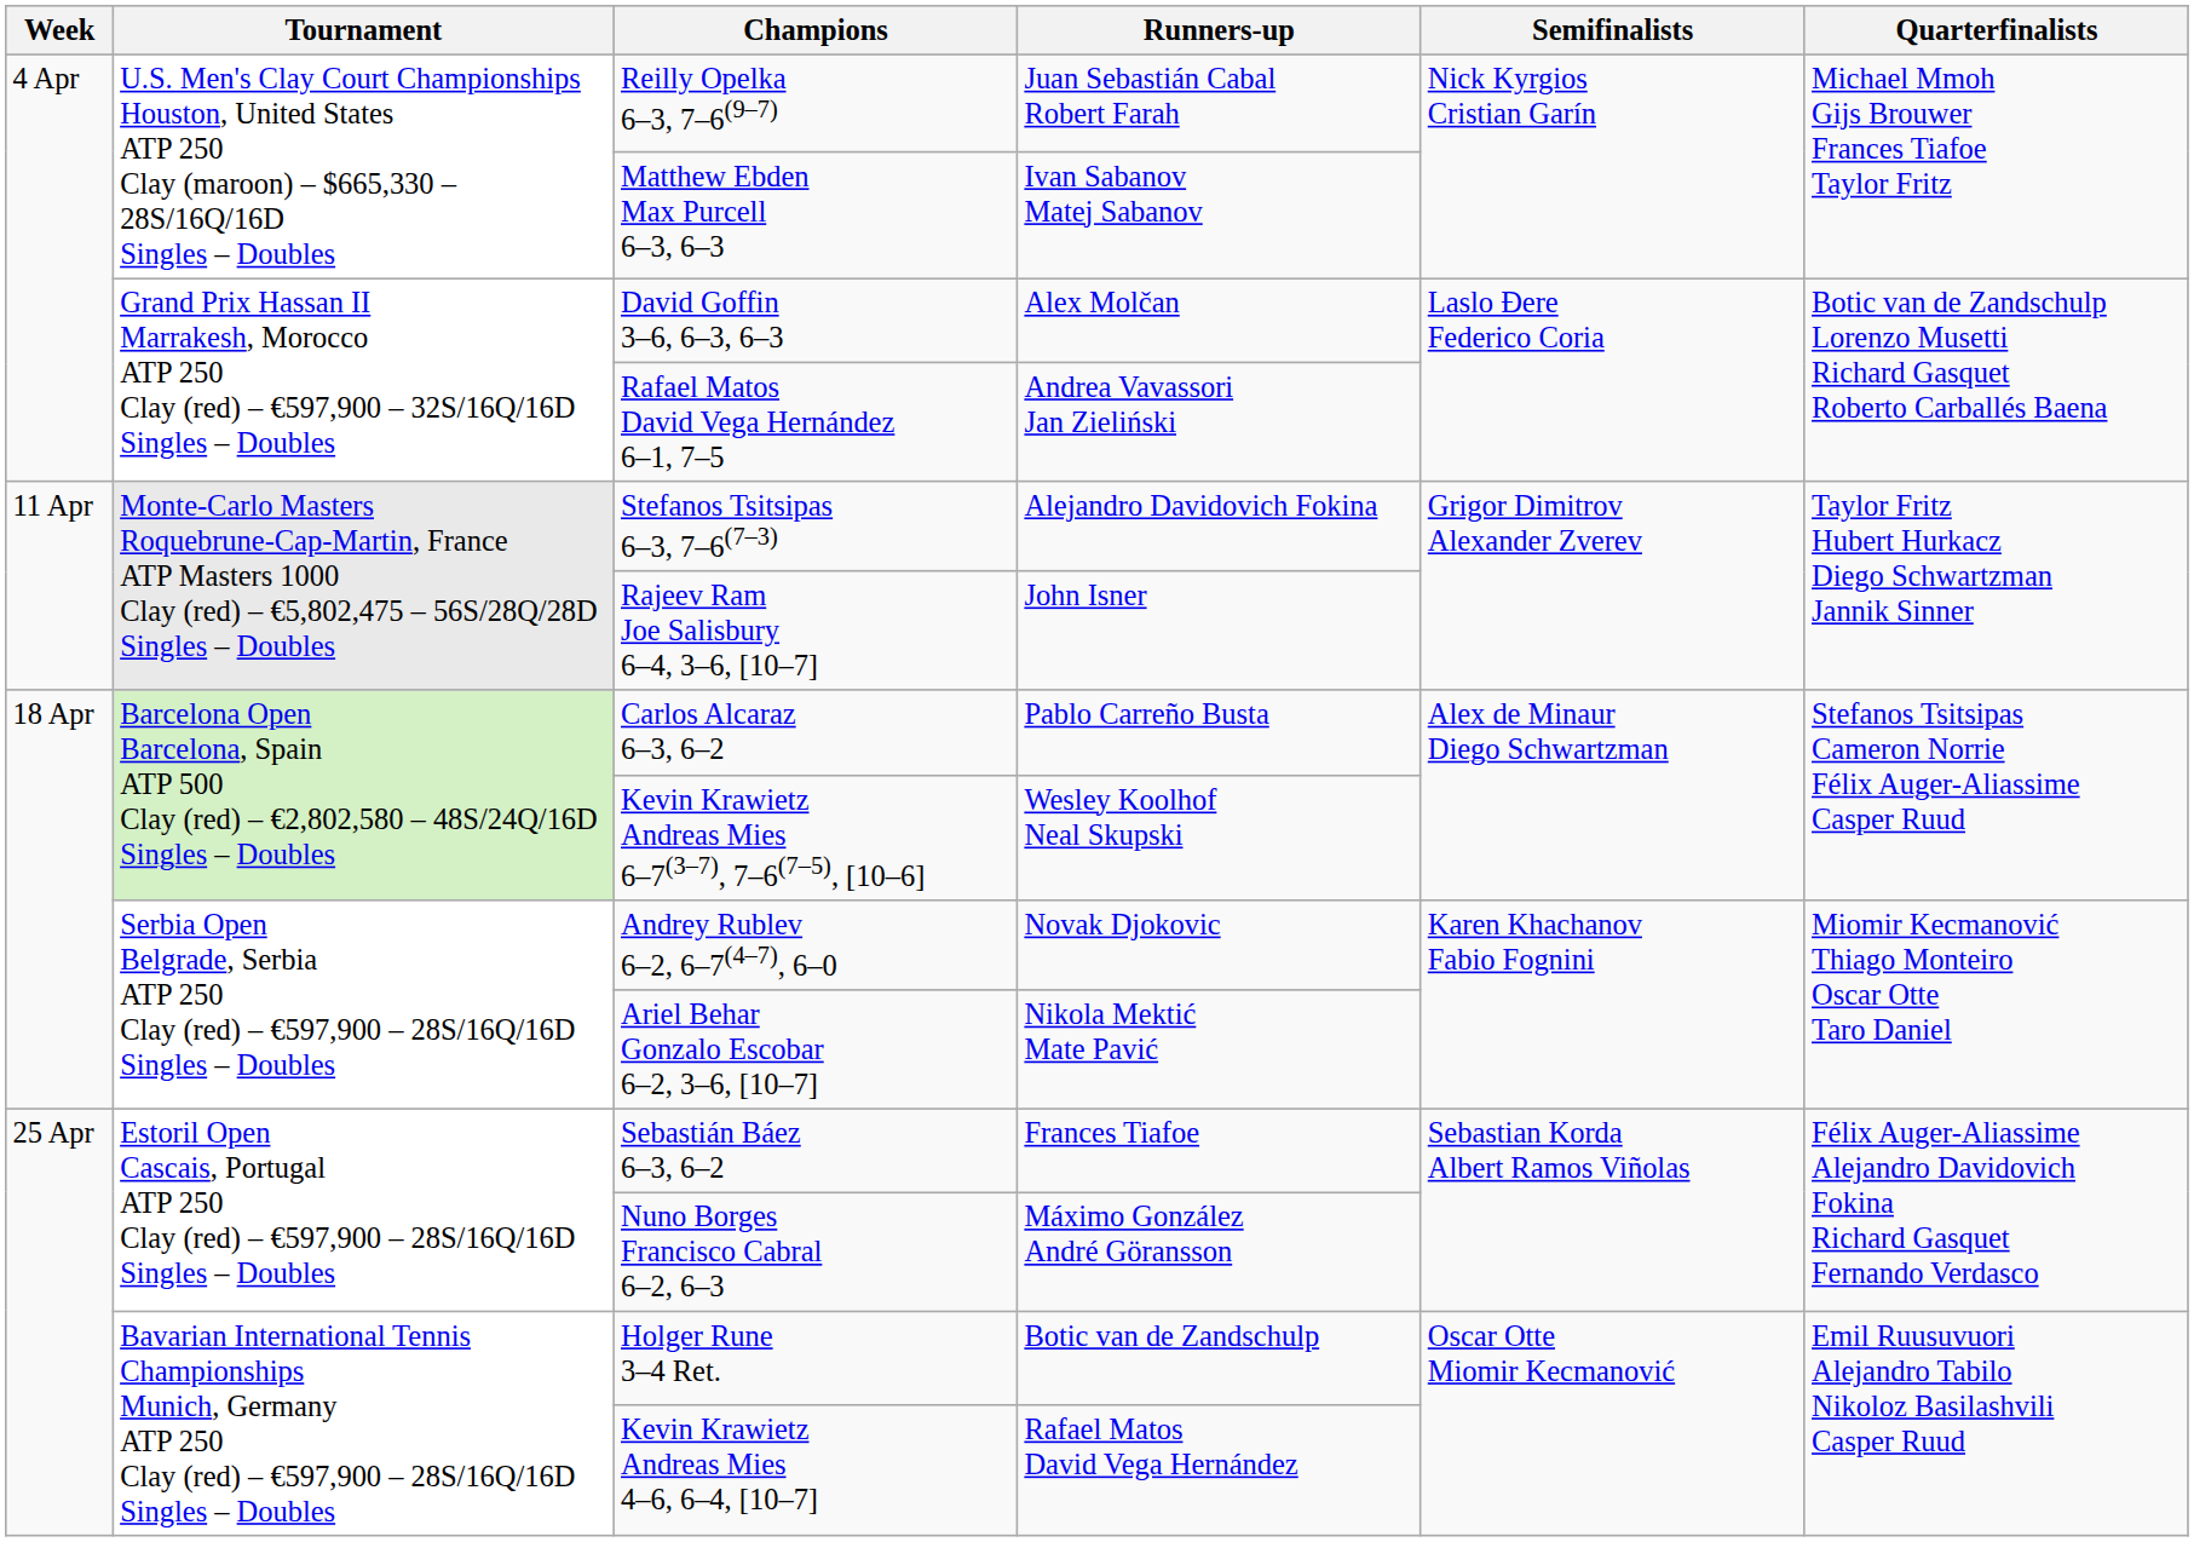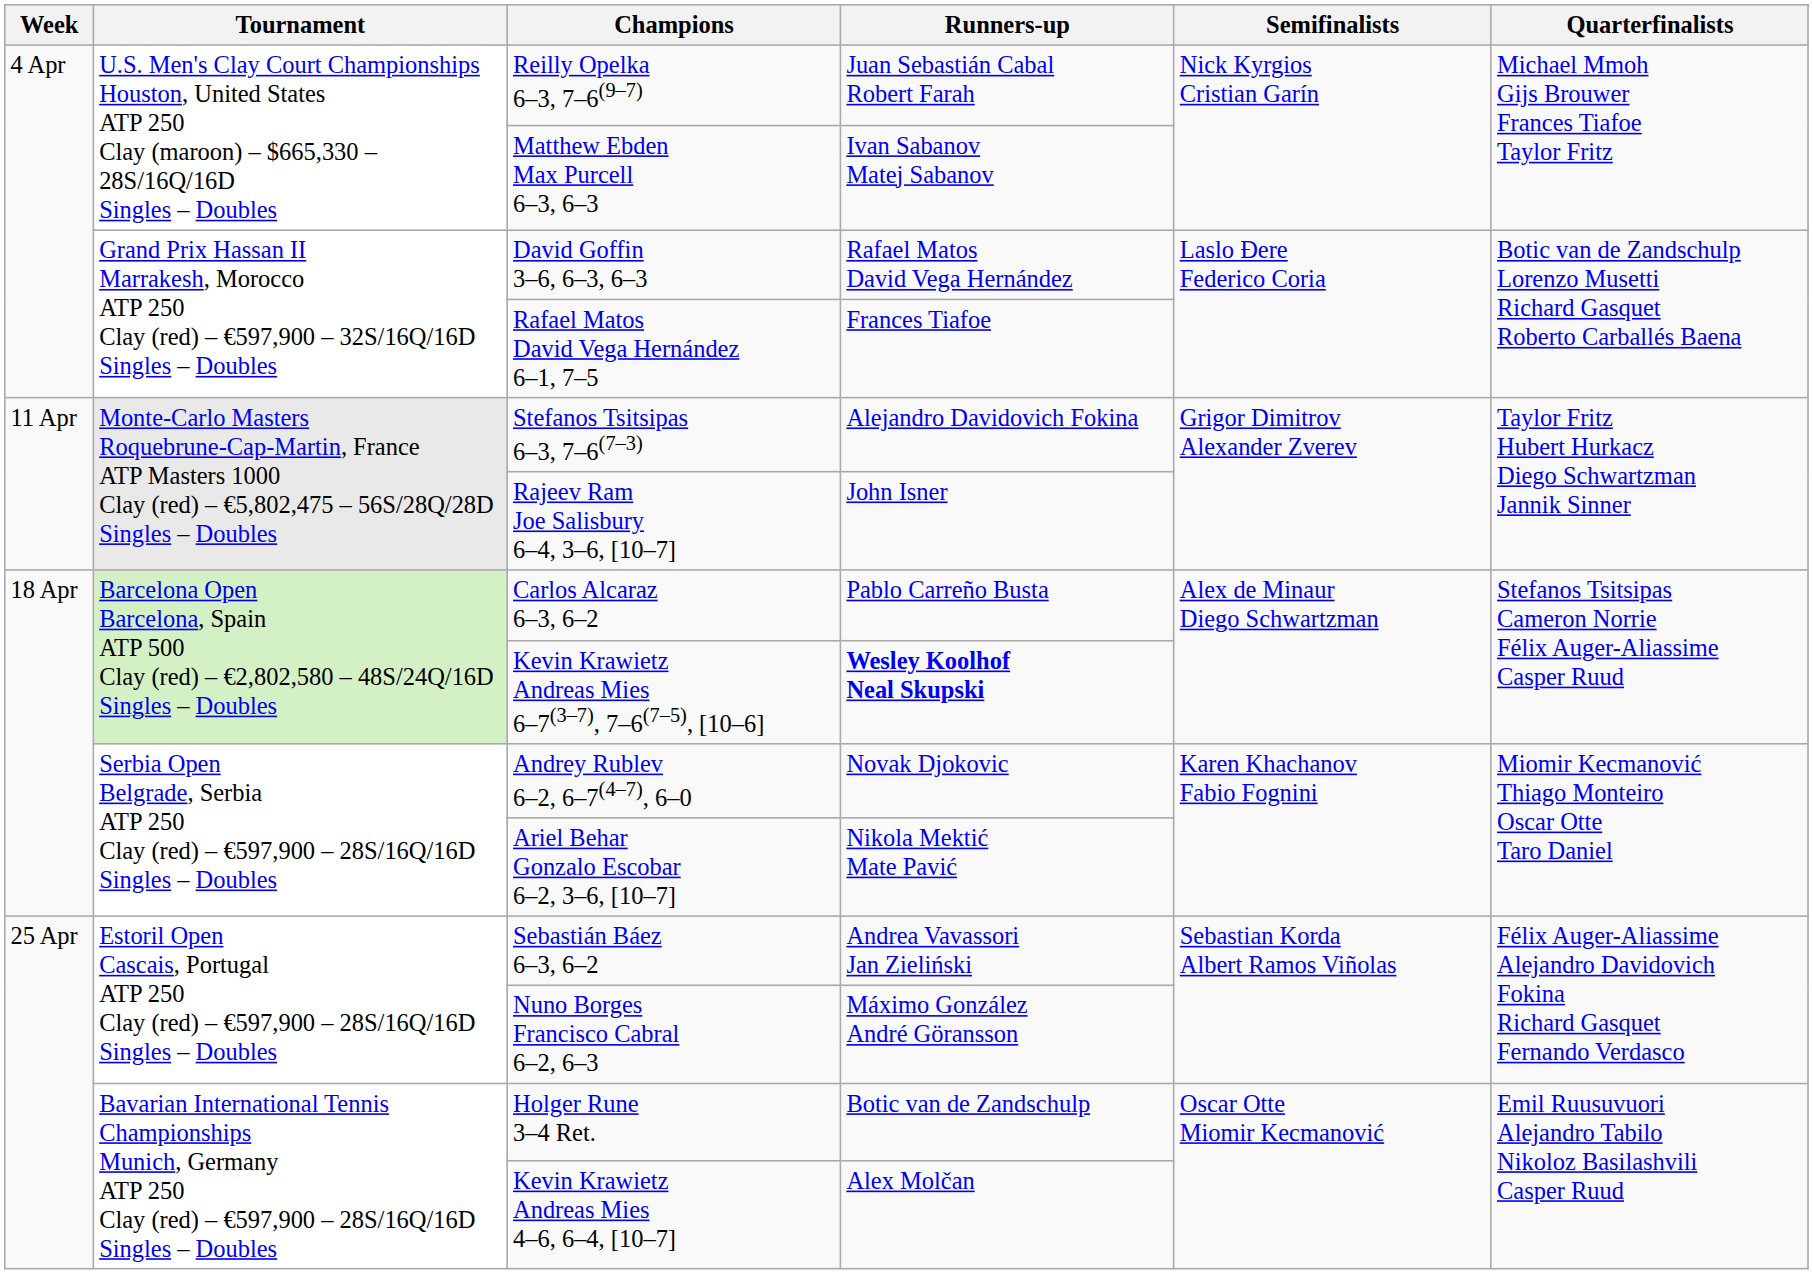 <table class=wikitable style=font-size:95%>
 <tr>
 <th style="width:48px;">Week</th>
 <th style="width:250px;">Tournament</th>
 <th style="width:200px;">Champions</th>
 <th style="width:200px;">Runners-up</th>
 <th style="width:190px;">Semifinalists</th>
 <th style="width:190px;">Quarterfinalists</th>
 </tr>
 <tr valign=top>
 <td rowspan=4>4 Apr</td>
 <td style="background:#fff;" rowspan=2><a href='#'>U.S. Men's Clay Court Championships</a> <br> <a href='#'>Houston</a>, United States <br> ATP 250 <br> Clay (maroon) – $665,330 – 28S/16Q/16D <br> <a href='#'>Singles</a> – <a href='#'>Doubles</a></td>
 <td> <a href='#'>Reilly Opelka</a> <br> 6–3, 7–6<sup>(9–7)</sup></td>
 <td> <a href='#'>Juan Sebastián Cabal</a> <br>  <a href='#'>Robert Farah</a></td>
 <td rowspan=2> <a href='#'>Nick Kyrgios</a> <br>  <a href='#'>Cristian Garín</a></td>
 <td rowspan=2> <a href='#'>Michael Mmoh</a> <br>  <a href='#'>Gijs Brouwer</a> <br> <a href='#'>Frances Tiafoe</a> <br>  <a href='#'>Taylor Fritz</a></td>
 </tr>
 <tr style="vertical-align:top">
 <td> <a href='#'>Matthew Ebden</a> <br>  <a href='#'>Max Purcell</a> <br> 6–3, 6–3</td>
 <td> <a href='#'>Ivan Sabanov</a> <br>  <a href='#'>Matej Sabanov</a></td>
 </tr>
 <tr valign=top>
 <td style="background:#fff;" rowspan=2><a href='#'>Grand Prix Hassan II</a> <br> <a href='#'>Marrakesh</a>, Morocco <br> ATP 250 <br> Clay (red) – €597,900 – 32S/16Q/16D <br> <a href='#'>Singles</a> – <a href='#'>Doubles</a></td>
 <td> <a href='#'>David Goffin</a> <br> 3–6, 6–3, 6–3</td>
-<td> <a href='#'>Alex Molčan</a></td>
+<td> <a href='#'>Rafael Matos</a><br> <a href='#'>David Vega Hernández</a></td>
 <td rowspan=2> <a href='#'>Laslo Đere</a> <br>  <a href='#'>Federico Coria</a></td>
 <td rowspan=2> <a href='#'>Botic van de Zandschulp</a> <br> <a href='#'>Lorenzo Musetti</a> <br>  <a href='#'>Richard Gasquet</a> <br>  <a href='#'>Roberto Carballés Baena</a></td>
 </tr>
 <tr style="vertical-align:top">
 <td> <a href='#'>Rafael Matos</a> <br>  <a href='#'>David Vega Hernández</a> <br> 6–1, 7–5</td>
-<td> <a href='#'>Andrea Vavassori</a> <br>  <a href='#'>Jan Zieliński</a></td>
+<td> <a href='#'>Frances Tiafoe</a></td>
 </tr>
 <tr valign=top>
 <td rowspan=2>11 Apr</td>
 <td rowspan=2 style="background:#e9e9e9;"><a href='#'>Monte-Carlo Masters</a> <br> <a href='#'>Roquebrune-Cap-Martin</a>, France <br> ATP Masters 1000 <br> Clay (red) – €5,802,475 – 56S/28Q/28D <br> <a href='#'>Singles</a> – <a href='#'>Doubles</a></td>
 <td> <a href='#'>Stefanos Tsitsipas</a> <br> 6–3, 7–6<sup>(7–3)</sup></td>
 <td> <a href='#'>Alejandro Davidovich Fokina</a></td>
 <td rowspan=2> <a href='#'>Grigor Dimitrov</a> <br>  <a href='#'>Alexander Zverev</a></td>
 <td rowspan=2> <a href='#'>Taylor Fritz</a> <br>  <a href='#'>Hubert Hurkacz</a> <br>  <a href='#'>Diego Schwartzman</a> <br>  <a href='#'>Jannik Sinner</a></td>
 </tr>
 <tr valign=top>
 <td> <a href='#'>Rajeev Ram</a> <br>  <a href='#'>Joe Salisbury</a> <br>6–4, 3–6, [10–7]</td>
 <td> <a href='#'>John Isner</a></td>
 </tr>
 <tr valign=top>
 <td rowspan=4>18 Apr</td>
 <td rowspan=2 style="background:#D4F1C5;"><a href='#'>Barcelona Open</a> <br> <a href='#'>Barcelona</a>, Spain <br> ATP 500 <br> Clay (red) – €2,802,580 – 48S/24Q/16D <br> <a href='#'>Singles</a> –  <a href='#'>Doubles</a></td>
 <td> <a href='#'>Carlos Alcaraz</a> <br> 6–3, 6–2</td>
 <td> <a href='#'>Pablo Carreño Busta</a></td>
 <td rowspan=2> <a href='#'>Alex de Minaur</a> <br>  <a href='#'>Diego Schwartzman</a></td>
 <td rowspan=2> <a href='#'>Stefanos Tsitsipas</a> <br>  <a href='#'>Cameron Norrie</a> <br>  <a href='#'>Félix Auger-Aliassime</a> <br>  <a href='#'>Casper Ruud</a></td>
 </tr>
 <tr valign=top>
 <td> <a href='#'>Kevin Krawietz</a> <br>  <a href='#'>Andreas Mies</a> <br> 6–7<sup>(3–7)</sup>, 7–6<sup>(7–5)</sup>, [10–6]</td>
-<td> <a href='#'>Wesley Koolhof</a> <br>  <a href='#'>Neal Skupski</a></td>
+<td><strong> <a href='#'>Wesley Koolhof</a> <br>  <a href='#'>Neal Skupski</a></strong></td>
 </tr>
 <tr valign=top>
 <td style="background:#fff;" rowspan=2><a href='#'>Serbia Open</a> <br> <a href='#'>Belgrade</a>, Serbia <br> ATP 250 <br> Clay (red) – €597,900 – 28S/16Q/16D <br> <a href='#'>Singles</a> – <a href='#'>Doubles</a></td>
 <td> <a href='#'>Andrey Rublev</a><br>6–2, 6–7<sup>(4–7)</sup>, 6–0</td>
 <td> <a href='#'>Novak Djokovic</a></td>
 <td rowspan=2> <a href='#'>Karen Khachanov</a> <br>  <a href='#'>Fabio Fognini</a></td>
 <td rowspan=2> <a href='#'>Miomir Kecmanović</a> <br>  <a href='#'>Thiago Monteiro</a> <br>  <a href='#'>Oscar Otte</a> <br>  <a href='#'>Taro Daniel</a></td>
 </tr>
 <tr valign=top>
 <td> <a href='#'>Ariel Behar</a> <br>  <a href='#'>Gonzalo Escobar</a> <br> 6–2, 3–6, [10–7]</td>
 <td> <a href='#'>Nikola Mektić</a> <br>  <a href='#'>Mate Pavić</a></td>
 </tr>
 <tr valign=top>
 <td rowspan=4>25 Apr</td>
 <td style="background:#fff;" rowspan=2><a href='#'>Estoril Open</a> <br> <a href='#'>Cascais</a>, Portugal <br> ATP 250 <br> Clay (red) – €597,900 – 28S/16Q/16D <br> <a href='#'>Singles</a> – <a href='#'>Doubles</a></td>
 <td> <a href='#'>Sebastián Báez</a><br> 6–3, 6–2</td>
-<td> <a href='#'>Frances Tiafoe</a></td>
+<td> <a href='#'>Andrea Vavassori</a> <br>  <a href='#'>Jan Zieliński</a></td>
 <td rowspan=2> <a href='#'>Sebastian Korda</a> <br>  <a href='#'>Albert Ramos Viñolas</a></td>
 <td rowspan=2> <a href='#'>Félix Auger-Aliassime</a> <br>  <a href='#'>Alejandro Davidovich <br>Fokina</a> <br>  <a href='#'>Richard Gasquet</a> <br>  <a href='#'>Fernando Verdasco</a></td>
 </tr>
 <tr valign=top>
 <td> <a href='#'>Nuno Borges</a><br> <a href='#'>Francisco Cabral</a> <br>6–2, 6–3</td>
 <td> <a href='#'>Máximo González</a><br> <a href='#'>André Göransson</a></td>
 </tr>
 <tr valign=top>
 <td style="background:#fff;" rowspan=2><a href='#'>Bavarian International Tennis <br> Championships</a> <br> <a href='#'>Munich</a>, Germany <br> ATP 250 <br> Clay (red) – €597,900 – 28S/16Q/16D <br> <a href='#'>Singles</a> – <a href='#'>Doubles</a></td>
 <td> <a href='#'>Holger Rune</a><br>3–4 Ret.</td>
 <td> <a href='#'>Botic van de Zandschulp</a></td>
 <td rowspan=2> <a href='#'>Oscar Otte</a> <br>  <a href='#'>Miomir Kecmanović</a></td>
 <td rowspan=2> <a href='#'>Emil Ruusuvuori</a> <br>  <a href='#'>Alejandro Tabilo</a> <br>  <a href='#'>Nikoloz Basilashvili</a> <br>  <a href='#'>Casper Ruud</a></td>
 </tr>
 <tr valign=top>
 <td> <a href='#'>Kevin Krawietz</a><br> <a href='#'>Andreas Mies</a><br>4–6, 6–4, [10–7]</td>
-<td> <a href='#'>Rafael Matos</a><br> <a href='#'>David Vega Hernández</a></td>
+<td> <a href='#'>Alex Molčan</a></td>
 </tr>
 </table>
